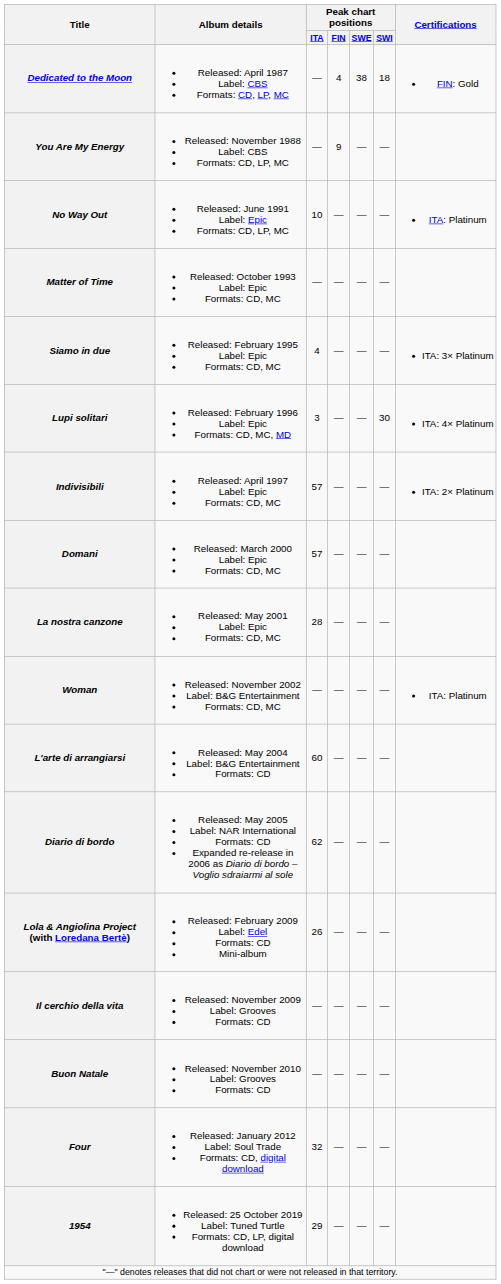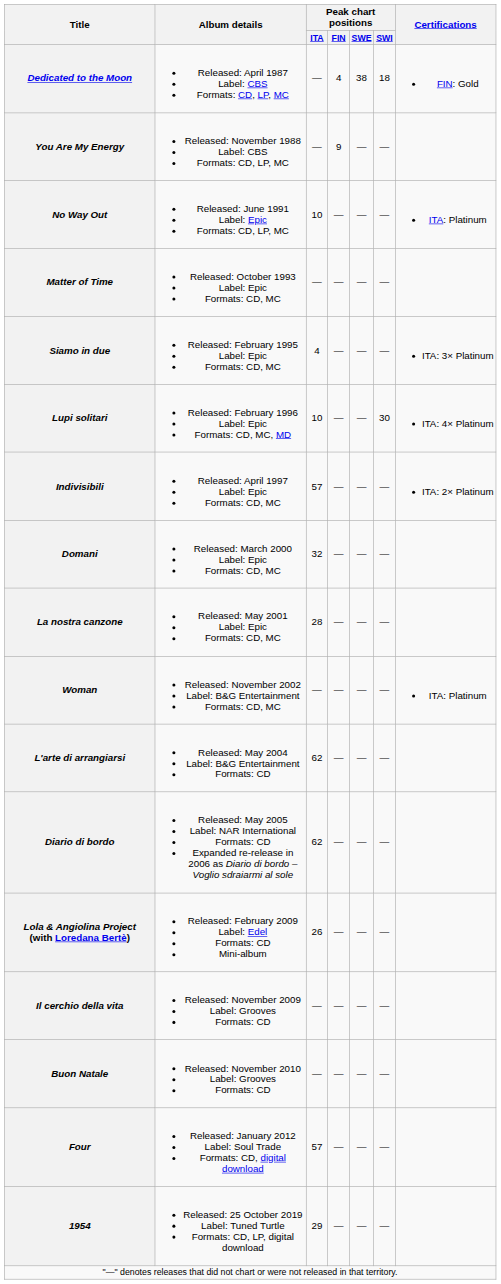 <table class="wikitable plainrowheaders" style="text-align:center;">
 <tr>
 <th rowspan="2" scope="col" style="width:15em;">Title</th>
 <th rowspan="2" scope="col" style="width:15em;">Album details</th>
 <th colspan="4">Peak chart positions</th>
 <th rowspan="2"><a href='#'>Certifications</a></th>
 </tr>
 <tr>
 <th scope="col" style="width:2em;font-size:90%;"><a href='#'>ITA</a><br></th>
 <th scope="col" style="width:2em;font-size:90%;"><a href='#'>FIN</a><br></th>
 <th scope="col" style="width:2em;font-size:90%;"><a href='#'>SWE</a><br></th>
 <th scope="col" style="width:2em;font-size:90%;"><a href='#'>SWI</a><br></th>
 </tr>
 <tr>
 <th scope="row"><em><a href='#'>Dedicated to the Moon</a></em></th>
 <td><br><ul><li>Released: April 1987</li><li>Label: <a href='#'>CBS</a></li><li>Formats: <a href='#'>CD</a>, <a href='#'>LP</a>, <a href='#'>MC</a></li></ul></td>
 <td>—</td>
 <td>4</td>
 <td>38</td>
 <td>18</td>
 <td><br><ul><li><a href='#'>FIN</a>: Gold</li></ul></td>
 </tr>
 <tr>
 <th scope="row"><em>You Are My Energy</em></th>
 <td><br><ul><li>Released: November 1988</li><li>Label: CBS</li><li>Formats: CD, LP, MC</li></ul></td>
 <td>—</td>
 <td>9</td>
 <td>—</td>
 <td>—</td>
 <td></td>
 </tr>
 <tr>
 <th scope="row"><em>No Way Out</em></th>
 <td><br><ul><li>Released: June 1991</li><li>Label: <a href='#'>Epic</a></li><li>Formats: CD, LP, MC</li></ul></td>
 <td>10</td>
 <td>—</td>
 <td>—</td>
 <td>—</td>
 <td><br><ul><li><a href='#'>ITA</a>: Platinum</li></ul></td>
 </tr>
 <tr>
 <th scope="row"><em>Matter of Time</em></th>
 <td><br><ul><li>Released: October 1993</li><li>Label: Epic</li><li>Formats: CD, MC</li></ul></td>
 <td>—</td>
 <td>—</td>
 <td>—</td>
 <td>—</td>
 <td></td>
 </tr>
 <tr>
 <th scope="row"><em>Siamo in due</em></th>
 <td><br><ul><li>Released: February 1995</li><li>Label: Epic</li><li>Formats: CD, MC</li></ul></td>
 <td>4</td>
 <td>—</td>
 <td>—</td>
 <td>—</td>
 <td><br><ul><li>ITA: 3× Platinum</li></ul></td>
 </tr>
 <tr>
 <th scope="row"><em>Lupi solitari</em></th>
 <td><br><ul><li>Released: February 1996</li><li>Label: Epic</li><li>Formats: CD, MC, <a href='#'>MD</a></li></ul></td>
-<td>3</td>
+<td>10</td>
 <td>—</td>
 <td>—</td>
 <td>30</td>
 <td><br><ul><li>ITA: 4× Platinum</li></ul></td>
 </tr>
 <tr>
 <th scope="row"><em>Indivisibili</em></th>
 <td><br><ul><li>Released: April 1997</li><li>Label: Epic</li><li>Formats: CD, MC</li></ul></td>
 <td>57</td>
 <td>—</td>
 <td>—</td>
 <td>—</td>
 <td><br><ul><li>ITA: 2× Platinum</li></ul></td>
 </tr>
 <tr>
 <th scope="row"><em>Domani</em></th>
 <td><br><ul><li>Released: March 2000</li><li>Label: Epic</li><li>Formats: CD, MC</li></ul></td>
-<td>57</td>
+<td>32</td>
 <td>—</td>
 <td>—</td>
 <td>—</td>
 <td></td>
 </tr>
 <tr>
 <th scope="row"><em>La nostra canzone</em></th>
 <td><br><ul><li>Released: May 2001</li><li>Label: Epic</li><li>Formats: CD, MC</li></ul></td>
 <td>28</td>
 <td>—</td>
 <td>—</td>
 <td>—</td>
 <td></td>
 </tr>
 <tr>
 <th scope="row"><em>Woman</em></th>
 <td><br><ul><li>Released: November 2002</li><li>Label: B&G Entertainment</li><li>Formats: CD, MC</li></ul></td>
 <td>—</td>
 <td>—</td>
 <td>—</td>
 <td>—</td>
 <td><br><ul><li>ITA: Platinum</li></ul></td>
 </tr>
 <tr>
 <th scope="row"><em>L'arte di arrangiarsi</em></th>
 <td><br><ul><li>Released: May 2004</li><li>Label: B&G Entertainment</li><li>Formats: CD</li></ul></td>
-<td>60</td>
+<td>62</td>
 <td>—</td>
 <td>—</td>
 <td>—</td>
 <td></td>
 </tr>
 <tr>
 <th scope="row"><em>Diario di bordo</em></th>
 <td><br><ul><li>Released: May 2005</li><li>Label: NAR International</li><li>Formats: CD</li><li>Expanded re-release in 2006 as <em>Diario di bordo – Voglio sdraiarmi al sole</em></li></ul></td>
 <td>62</td>
 <td>—</td>
 <td>—</td>
 <td>—</td>
 <td></td>
 </tr>
 <tr>
 <th scope="row"><em>Lola & Angiolina Project</em><br>(with <a href='#'>Loredana Bertè</a>)</th>
 <td><br><ul><li>Released: February 2009</li><li>Label: <a href='#'>Edel</a></li><li>Formats: CD</li><li>Mini-album</li></ul></td>
 <td>26</td>
 <td>—</td>
 <td>—</td>
 <td>—</td>
 <td></td>
 </tr>
 <tr>
 <th scope="row"><em>Il cerchio della vita</em></th>
 <td><br><ul><li>Released: November 2009</li><li>Label: Grooves</li><li>Formats: CD</li></ul></td>
 <td>—</td>
 <td>—</td>
 <td>—</td>
 <td>—</td>
 <td></td>
 </tr>
 <tr>
 <th scope="row"><em>Buon Natale</em></th>
 <td><br><ul><li>Released: November 2010</li><li>Label: Grooves</li><li>Formats: CD</li></ul></td>
 <td>—</td>
 <td>—</td>
 <td>—</td>
 <td>—</td>
 <td></td>
 </tr>
 <tr>
 <th scope="row"><em>Four</em></th>
 <td><br><ul><li>Released: January 2012</li><li>Label: Soul Trade</li><li>Formats: CD, <a href='#'>digital download</a></li></ul></td>
-<td>32</td>
+<td>57</td>
 <td>—</td>
 <td>—</td>
 <td>—</td>
 <td></td>
 </tr>
 <tr>
 <th scope="row"><em>1954</em></th>
 <td><br><ul><li>Released: 25 October 2019</li><li>Label: Tuned Turtle</li><li>Formats: CD, LP, digital download</li></ul></td>
 <td>29</td>
 <td>—</td>
 <td>—</td>
 <td>—</td>
 <td></td>
 </tr>
 <tr>
 <td colspan="7" style="font-size:90%">"—" denotes releases that did not chart or were not released in that territory.</td>
 </tr>
 </table>
